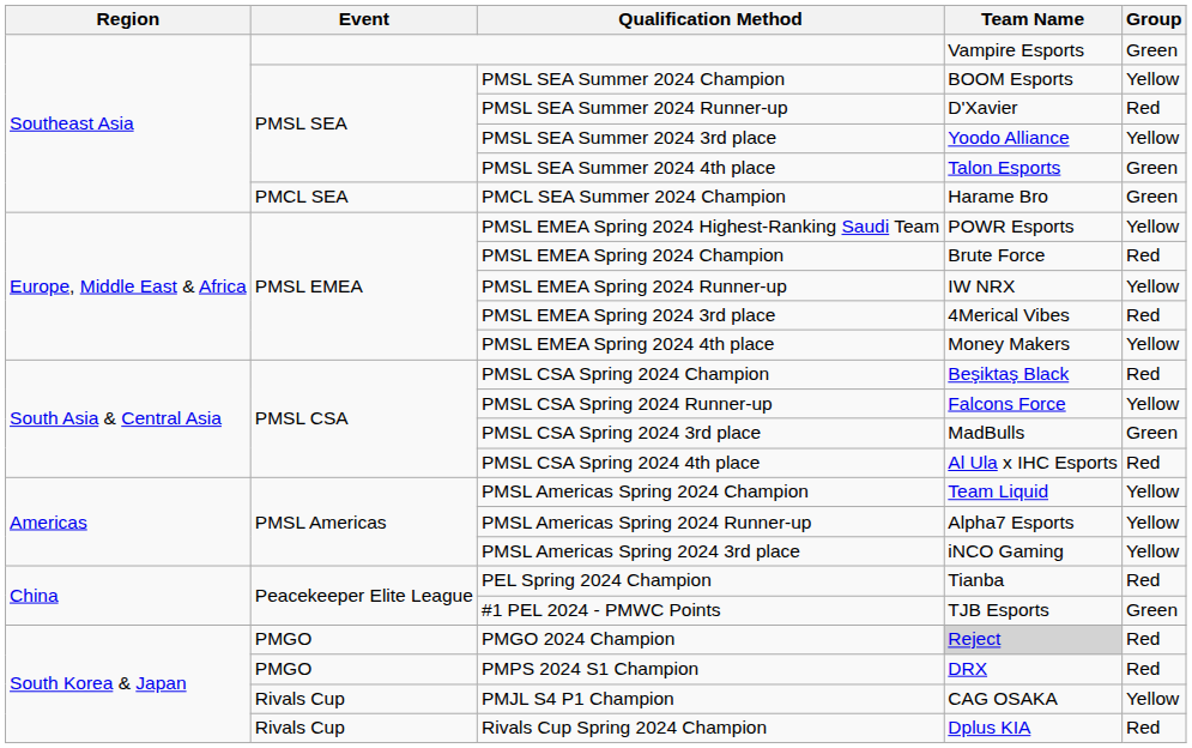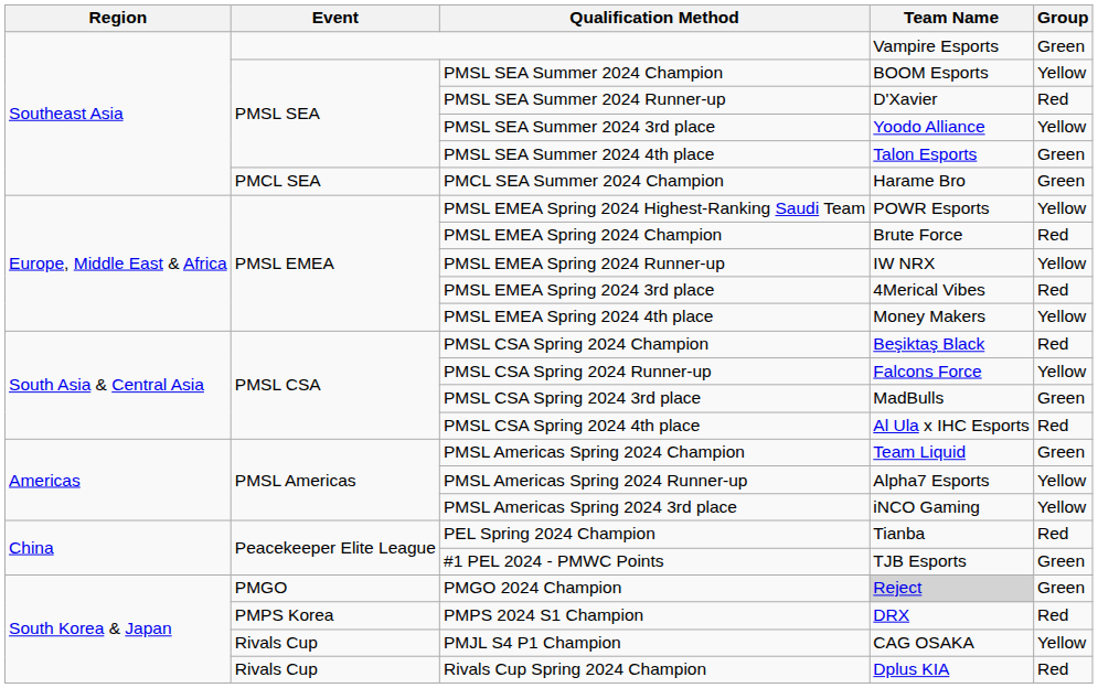 <table class="wikitable sortable" style="text-align:left;">
 <tr>
 <th>Region</th>
 <th>Event</th>
 <th>Qualification Method</th>
 <th>Team Name</th>
 <th>Group</th>
 </tr>
 <tr>
 <td rowspan="6"><a href='#'>Southeast Asia</a></td>
 <td colspan="2"></td>
 <td> Vampire Esports</td>
 <td>Green</td>
 </tr>
 <tr>
 <td rowspan="4">PMSL SEA</td>
 <td>PMSL SEA Summer 2024 Champion</td>
 <td> BOOM Esports</td>
 <td>Yellow</td>
 </tr>
 <tr>
 <td>PMSL SEA Summer 2024 Runner-up</td>
 <td> D'Xavier</td>
 <td>Red</td>
 </tr>
 <tr>
 <td>PMSL SEA Summer 2024 3rd place</td>
 <td> <a href='#'>Yoodo Alliance</a></td>
 <td>Yellow</td>
 </tr>
 <tr>
 <td>PMSL SEA Summer 2024 4th place</td>
 <td> <a href='#'>Talon Esports</a></td>
 <td>Green</td>
 </tr>
 <tr>
 <td>PMCL SEA</td>
 <td>PMCL SEA Summer 2024 Champion</td>
 <td> Harame Bro</td>
 <td>Green</td>
 </tr>
 <tr>
 <td rowspan="5"><a href='#'>Europe</a>, <a href='#'>Middle East</a> & <a href='#'>Africa</a></td>
 <td rowspan="5">PMSL EMEA</td>
 <td>PMSL EMEA Spring 2024 Highest-Ranking <a href='#'>Saudi</a> Team</td>
 <td> POWR Esports</td>
 <td>Yellow</td>
 </tr>
 <tr>
 <td>PMSL EMEA Spring 2024 Champion</td>
 <td> Brute Force</td>
 <td>Red</td>
 </tr>
 <tr>
 <td>PMSL EMEA Spring 2024 Runner-up</td>
 <td> IW NRX</td>
 <td>Yellow</td>
 </tr>
 <tr>
 <td>PMSL EMEA Spring 2024 3rd place</td>
 <td> 4Merical Vibes</td>
 <td>Red</td>
 </tr>
 <tr>
 <td>PMSL EMEA Spring 2024 4th place</td>
 <td> Money Makers</td>
 <td>Yellow</td>
 </tr>
 <tr>
 <td rowspan="4"><a href='#'>South Asia</a> & <a href='#'>Central Asia</a></td>
 <td rowspan="4">PMSL CSA</td>
 <td>PMSL CSA Spring 2024 Champion</td>
 <td> <a href='#'>Beşiktaş Black</a></td>
 <td>Red</td>
 </tr>
 <tr>
 <td>PMSL CSA Spring 2024 Runner-up</td>
 <td> <a href='#'>Falcons Force</a></td>
 <td>Yellow</td>
 </tr>
 <tr>
 <td>PMSL CSA Spring 2024 3rd place</td>
 <td> MadBulls</td>
 <td>Green</td>
 </tr>
 <tr>
 <td>PMSL CSA Spring 2024 4th place</td>
 <td> <a href='#'>Al Ula</a> x IHC Esports</td>
 <td>Red</td>
 </tr>
 <tr>
 <td rowspan="3"><a href='#'>Americas</a></td>
 <td rowspan="3">PMSL Americas</td>
 <td>PMSL Americas Spring 2024 Champion</td>
 <td> <a href='#'>Team Liquid</a></td>
-<td>Yellow</td>
+<td>Green</td>
 </tr>
 <tr>
 <td>PMSL Americas Spring 2024 Runner-up</td>
 <td> Alpha7 Esports</td>
 <td>Yellow</td>
 </tr>
 <tr>
 <td>PMSL Americas Spring 2024 3rd place</td>
 <td> iNCO Gaming</td>
 <td>Yellow</td>
 </tr>
 <tr>
 <td rowspan="2"><a href='#'>China</a></td>
 <td rowspan="2">Peacekeeper Elite League</td>
 <td>PEL Spring 2024 Champion</td>
 <td> Tianba</td>
 <td>Red</td>
 </tr>
 <tr>
 <td>#1 PEL 2024 - PMWC Points</td>
 <td> TJB Esports</td>
 <td>Green</td>
 </tr>
 <tr>
 <td rowspan="4"><a href='#'>South Korea</a> & <a href='#'>Japan</a></td>
 <td>PMGO</td>
 <td>PMGO 2024 Champion</td>
 <td style="background: lightgrey;"> <a href='#'>Reject</a></td>
-<td>Red</td>
+<td>Green</td>
 </tr>
 <tr>
-<td>PMGO</td>
+<td>PMPS Korea</td>
 <td>PMPS 2024 S1 Champion</td>
 <td> <a href='#'>DRX</a></td>
 <td>Red</td>
 </tr>
 <tr>
 <td>Rivals Cup</td>
 <td>PMJL S4 P1 Champion</td>
 <td> CAG OSAKA</td>
 <td>Yellow</td>
 </tr>
 <tr>
 <td>Rivals Cup</td>
 <td>Rivals Cup Spring 2024 Champion</td>
 <td> <a href='#'>Dplus KIA</a></td>
 <td>Red</td>
 </tr>
 </table>
